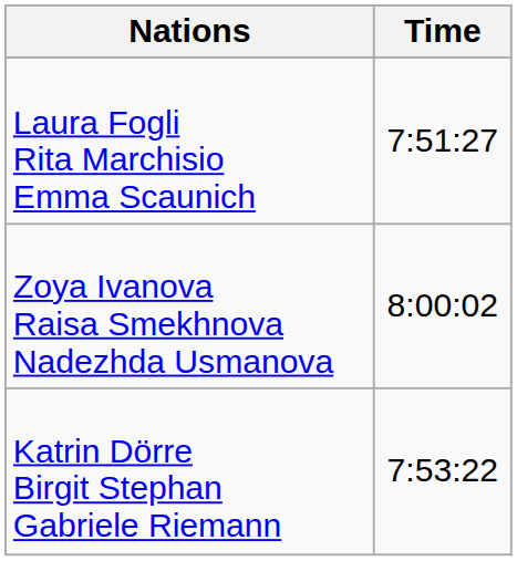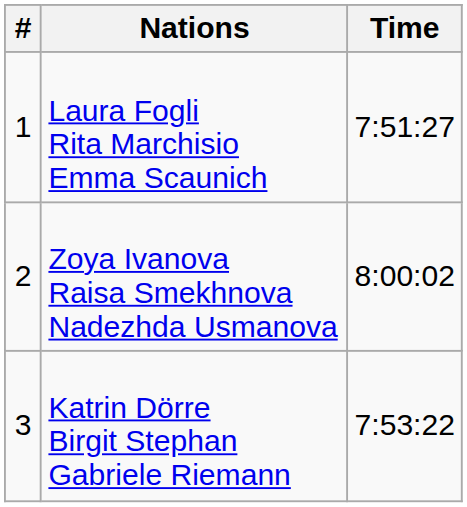 <table class="wikitable" style="text-align:center;">
 <tr>
+<th width=8%>#</th>
 <th width=67%>Nations</th>
 <th width=25%>Time</th>
 </tr>
 <tr>
+<td>1</td>
 <td align="left"><br><a href='#'>Laura Fogli</a><br><a href='#'>Rita Marchisio</a><br><a href='#'>Emma Scaunich</a></td>
 <td>7:51:27</td>
 </tr>
 <tr>
+<td>2</td>
 <td align="left"><br><a href='#'>Zoya Ivanova</a><br><a href='#'>Raisa Smekhnova</a><br><a href='#'>Nadezhda Usmanova</a></td>
 <td>8:00:02</td>
 </tr>
 <tr>
+<td>3</td>
 <td align="left"><br><a href='#'>Katrin Dörre</a><br><a href='#'>Birgit Stephan</a><br><a href='#'>Gabriele Riemann</a></td>
 <td>7:53:22</td>
 </tr>
 </table>
